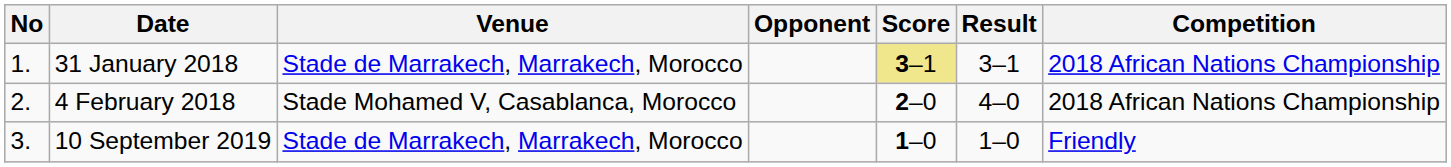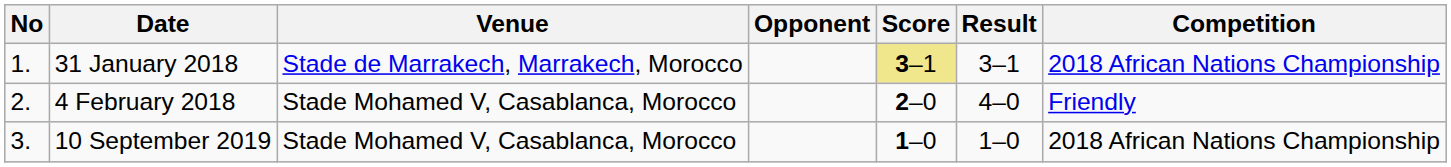 <table class="wikitable" style="font-size:100%;">
 <tr>
 <th>No</th>
 <th>Date</th>
 <th>Venue</th>
 <th>Opponent</th>
 <th>Score</th>
 <th>Result</th>
 <th>Competition</th>
 </tr>
 <tr>
 <td>1.</td>
 <td>31 January 2018</td>
 <td><a href='#'>Stade de Marrakech</a>, <a href='#'>Marrakech</a>, Morocco</td>
 <td></td>
 <td align=center style="background: khaki;"><strong>3</strong>–1</td>
 <td align=center>3–1 </td>
 <td><a href='#'>2018 African Nations Championship</a></td>
 </tr>
 <tr>
 <td>2.</td>
 <td>4 February 2018</td>
 <td>Stade Mohamed V, Casablanca, Morocco</td>
 <td></td>
 <td align=center><strong>2</strong>–0</td>
 <td align=center>4–0</td>
-<td>2018 African Nations Championship</td>
+<td><a href='#'>Friendly</a></td>
 </tr>
 <tr>
 <td>3.</td>
 <td>10 September 2019</td>
-<td><a href='#'>Stade de Marrakech</a>, <a href='#'>Marrakech</a>, Morocco</td>
+<td>Stade Mohamed V, Casablanca, Morocco</td>
 <td></td>
 <td align=center><strong>1</strong>–0</td>
 <td align=center>1–0</td>
-<td><a href='#'>Friendly</a></td>
+<td>2018 African Nations Championship</td>
 </tr>
 </table>
